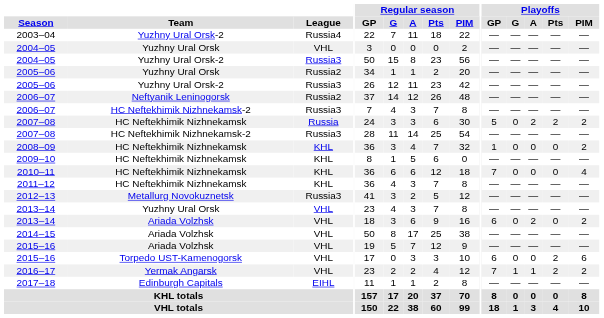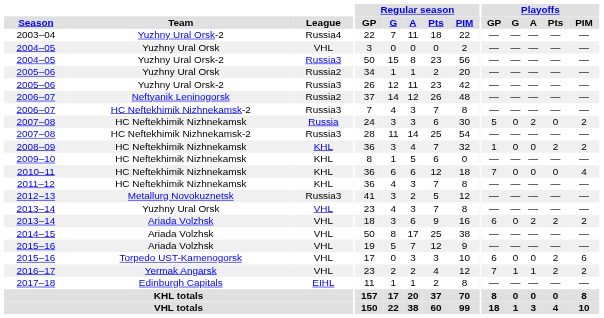 <table border="0" cellpadding="1" cellspacing="0" style="text-align:center; width:60em">
 <tr bgcolor="#e0e0e0">
 <th colspan="3" bgcolor="#ffffff"></th>
 <th rowspan="99" bgcolor="#ffffff"></th>
 <th colspan="5"><a href='#'>Regular season</a></th>
 <th rowspan="99" bgcolor="#ffffff"></th>
 <th colspan="5"><a href='#'>Playoffs</a></th>
 </tr>
 <tr bgcolor="#e0e0e0">
 <th><a href='#'>Season</a></th>
 <th>Team</th>
 <th>League</th>
 <th>GP</th>
 <th><a href='#'>G</a></th>
 <th><a href='#'>A</a></th>
 <th><a href='#'>Pts</a></th>
 <th><a href='#'>PIM</a></th>
 <th>GP</th>
 <th>G</th>
 <th>A</th>
 <th>Pts</th>
 <th>PIM</th>
 </tr>
 <tr>
 <td>2003–04</td>
 <td><a href='#'>Yuzhny Ural Orsk</a>-2</td>
 <td>Russia4</td>
 <td>22</td>
 <td>7</td>
 <td>11</td>
 <td>18</td>
 <td>22</td>
 <td>—</td>
 <td>—</td>
 <td>—</td>
 <td>—</td>
 <td>—</td>
 </tr>
 <tr bgcolor="#f0f0f0">
 <td><a href='#'>2004–05</a></td>
 <td>Yuzhny Ural Orsk</td>
 <td>VHL</td>
 <td>3</td>
 <td>0</td>
 <td>0</td>
 <td>0</td>
 <td>2</td>
 <td>—</td>
 <td>—</td>
 <td>—</td>
 <td>—</td>
 <td>—</td>
 </tr>
 <tr>
 <td><a href='#'>2004–05</a></td>
 <td>Yuzhny Ural Orsk-2</td>
 <td><a href='#'>Russia3</a></td>
 <td>50</td>
 <td>15</td>
 <td>8</td>
 <td>23</td>
 <td>56</td>
 <td>—</td>
 <td>—</td>
 <td>—</td>
 <td>—</td>
 <td>—</td>
 </tr>
 <tr bgcolor="#f0f0f0">
 <td><a href='#'>2005–06</a></td>
 <td>Yuzhny Ural Orsk</td>
 <td>Russia2</td>
 <td>34</td>
 <td>1</td>
 <td>1</td>
 <td>2</td>
 <td>20</td>
 <td>—</td>
 <td>—</td>
 <td>—</td>
 <td>—</td>
 <td>—</td>
 </tr>
 <tr>
 <td><a href='#'>2005–06</a></td>
 <td>Yuzhny Ural Orsk-2</td>
 <td>Russia3</td>
 <td>26</td>
 <td>12</td>
 <td>11</td>
 <td>23</td>
 <td>42</td>
 <td>—</td>
 <td>—</td>
 <td>—</td>
 <td>—</td>
 <td>—</td>
 </tr>
 <tr bgcolor="#f0f0f0">
 <td><a href='#'>2006–07</a></td>
 <td><a href='#'>Neftyanik Leninogorsk</a></td>
 <td>Russia2</td>
 <td>37</td>
 <td>14</td>
 <td>12</td>
 <td>26</td>
 <td>48</td>
 <td>—</td>
 <td>—</td>
 <td>—</td>
 <td>—</td>
 <td>—</td>
 </tr>
 <tr>
 <td><a href='#'>2006–07</a></td>
 <td><a href='#'>HC Neftekhimik Nizhnekamsk</a>-2</td>
 <td>Russia3</td>
 <td>7</td>
 <td>4</td>
 <td>3</td>
 <td>7</td>
 <td>8</td>
 <td>—</td>
 <td>—</td>
 <td>—</td>
 <td>—</td>
 <td>—</td>
 </tr>
 <tr bgcolor="#f0f0f0">
 <td><a href='#'>2007–08</a></td>
 <td>HC Neftekhimik Nizhnekamsk</td>
 <td><a href='#'>Russia</a></td>
 <td>24</td>
 <td>3</td>
 <td>3</td>
 <td>6</td>
 <td>30</td>
 <td>5</td>
 <td>0</td>
 <td>2</td>
-<td>2</td>
+<td>0</td>
 <td>2</td>
 </tr>
 <tr>
 <td><a href='#'>2007–08</a></td>
 <td>HC Neftekhimik Nizhnekamsk-2</td>
 <td>Russia3</td>
 <td>28</td>
 <td>11</td>
 <td>14</td>
 <td>25</td>
 <td>54</td>
 <td>—</td>
 <td>—</td>
 <td>—</td>
 <td>—</td>
 <td>—</td>
 </tr>
 <tr bgcolor="#f0f0f0">
 <td><a href='#'>2008–09</a></td>
 <td>HC Neftekhimik Nizhnekamsk</td>
 <td><a href='#'>KHL</a></td>
 <td>36</td>
 <td>3</td>
 <td>4</td>
 <td>7</td>
 <td>32</td>
 <td>1</td>
 <td>0</td>
 <td>0</td>
-<td>0</td>
+<td>2</td>
 <td>2</td>
 </tr>
 <tr>
 <td><a href='#'>2009–10</a></td>
 <td>HC Neftekhimik Nizhnekamsk</td>
 <td>KHL</td>
 <td>8</td>
 <td>1</td>
 <td>5</td>
 <td>6</td>
 <td>0</td>
 <td>—</td>
 <td>—</td>
 <td>—</td>
 <td>—</td>
 <td>—</td>
 </tr>
 <tr bgcolor="#f0f0f0">
 <td><a href='#'>2010–11</a></td>
 <td>HC Neftekhimik Nizhnekamsk</td>
 <td>KHL</td>
 <td>36</td>
 <td>6</td>
 <td>6</td>
 <td>12</td>
 <td>18</td>
 <td>7</td>
 <td>0</td>
 <td>0</td>
 <td>0</td>
 <td>4</td>
 </tr>
 <tr>
 <td><a href='#'>2011–12</a></td>
 <td>HC Neftekhimik Nizhnekamsk</td>
 <td>KHL</td>
 <td>36</td>
 <td>4</td>
 <td>3</td>
 <td>7</td>
 <td>8</td>
 <td>—</td>
 <td>—</td>
 <td>—</td>
 <td>—</td>
 <td>—</td>
 </tr>
 <tr bgcolor="#f0f0f0">
 <td><a href='#'>2012–13</a></td>
 <td><a href='#'>Metallurg Novokuznetsk</a></td>
 <td>Russia3</td>
 <td>41</td>
 <td>3</td>
 <td>2</td>
 <td>5</td>
 <td>12</td>
 <td>—</td>
 <td>—</td>
 <td>—</td>
 <td>—</td>
 <td>—</td>
 </tr>
 <tr>
 <td><a href='#'>2013–14</a></td>
 <td>Yuzhny Ural Orsk</td>
 <td><a href='#'>VHL</a></td>
 <td>23</td>
 <td>4</td>
 <td>3</td>
 <td>7</td>
 <td>8</td>
 <td>—</td>
 <td>—</td>
 <td>—</td>
 <td>—</td>
 <td>—</td>
 </tr>
 <tr bgcolor="#f0f0f0">
 <td><a href='#'>2013–14</a></td>
 <td><a href='#'>Ariada Volzhsk</a></td>
 <td>VHL</td>
 <td>18</td>
 <td>3</td>
 <td>6</td>
 <td>9</td>
 <td>16</td>
 <td>6</td>
 <td>0</td>
 <td>2</td>
-<td>0</td>
+<td>2</td>
 <td>2</td>
 </tr>
 <tr>
 <td><a href='#'>2014–15</a></td>
 <td>Ariada Volzhsk</td>
 <td>VHL</td>
 <td>50</td>
 <td>8</td>
 <td>17</td>
 <td>25</td>
 <td>38</td>
 <td>—</td>
 <td>—</td>
 <td>—</td>
 <td>—</td>
 <td>—</td>
 </tr>
 <tr bgcolor="#f0f0f0">
 <td><a href='#'>2015–16</a></td>
 <td>Ariada Volzhsk</td>
 <td>VHL</td>
 <td>19</td>
 <td>5</td>
 <td>7</td>
 <td>12</td>
 <td>9</td>
 <td>—</td>
 <td>—</td>
 <td>—</td>
 <td>—</td>
 <td>—</td>
 </tr>
 <tr>
 <td><a href='#'>2015–16</a></td>
 <td><a href='#'>Torpedo UST-Kamenogorsk</a></td>
 <td>VHL</td>
 <td>17</td>
 <td>0</td>
 <td>3</td>
 <td>3</td>
 <td>10</td>
 <td>6</td>
 <td>0</td>
 <td>0</td>
 <td>2</td>
 <td>6</td>
 </tr>
 <tr bgcolor="#f0f0f0">
 <td><a href='#'>2016–17</a></td>
 <td><a href='#'>Yermak Angarsk</a></td>
 <td>VHL</td>
 <td>23</td>
 <td>2</td>
 <td>2</td>
 <td>4</td>
 <td>12</td>
 <td>7</td>
 <td>1</td>
 <td>1</td>
 <td>2</td>
 <td>2</td>
 </tr>
 <tr>
 <td><a href='#'>2017–18</a></td>
 <td><a href='#'>Edinburgh Capitals</a></td>
 <td><a href='#'>EIHL</a></td>
 <td>11</td>
 <td>1</td>
 <td>1</td>
 <td>2</td>
 <td>8</td>
 <td>—</td>
 <td>—</td>
 <td>—</td>
 <td>—</td>
 <td>—</td>
 </tr>
 <tr>
 </tr>
 <tr ALIGN="center" bgcolor="#e0e0e0">
 <th colspan="3">KHL totals</th>
 <th ALIGN="center">157</th>
 <th ALIGN="center">17</th>
 <th ALIGN="center">20</th>
 <th ALIGN="center">37</th>
 <th ALIGN="center">70</th>
 <th ALIGN="center">8</th>
 <th ALIGN="center">0</th>
 <th ALIGN="center">0</th>
 <th ALIGN="center">0</th>
 <th ALIGN="center">8</th>
 </tr>
 <tr>
 </tr>
 <tr ALIGN="center" bgcolor="#e0e0e0">
 <th colspan="3">VHL totals</th>
 <th ALIGN="center">150</th>
 <th ALIGN="center">22</th>
 <th ALIGN="center">38</th>
 <th ALIGN="center">60</th>
 <th ALIGN="center">99</th>
 <th ALIGN="center">18</th>
 <th ALIGN="center">1</th>
 <th ALIGN="center">3</th>
 <th ALIGN="center">4</th>
 <th ALIGN="center">10</th>
 </tr>
 </table>
